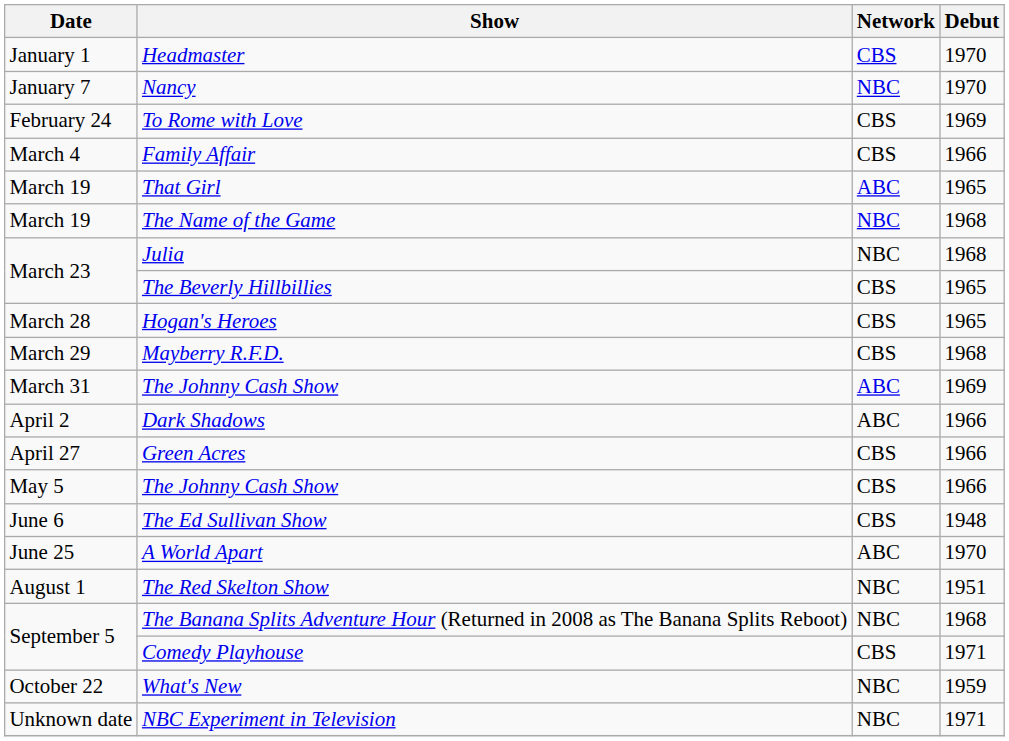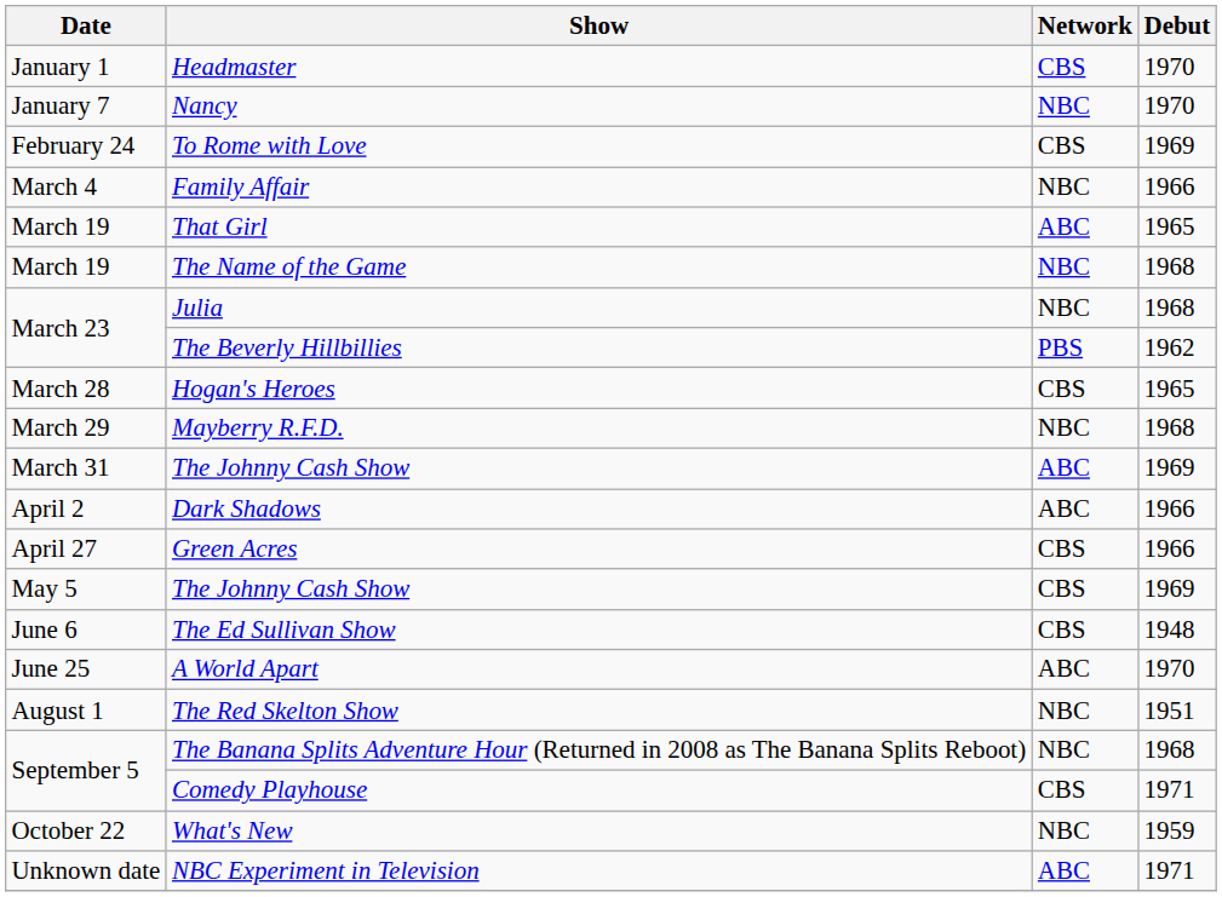 <table class="wikitable">
 <tr>
 <th>Date</th>
 <th>Show</th>
 <th>Network</th>
 <th>Debut</th>
 </tr>
 <tr>
 <td>January 1</td>
 <td><em><a href='#'>Headmaster</a></em></td>
 <td><a href='#'>CBS</a></td>
 <td>1970</td>
 </tr>
 <tr>
 <td>January 7</td>
 <td><em><a href='#'>Nancy</a></em></td>
 <td><a href='#'>NBC</a></td>
 <td>1970</td>
 </tr>
 <tr>
 <td>February 24</td>
 <td><em><a href='#'>To Rome with Love</a></em></td>
 <td>CBS</td>
 <td>1969</td>
 </tr>
 <tr>
 <td>March 4</td>
 <td><em><a href='#'>Family Affair</a></em></td>
-<td>CBS</td>
+<td>NBC</td>
 <td>1966</td>
 </tr>
 <tr>
 <td>March 19</td>
 <td><em><a href='#'>That Girl</a></em></td>
 <td><a href='#'>ABC</a></td>
 <td>1965</td>
 </tr>
 <tr>
 <td>March 19</td>
 <td><em><a href='#'>The Name of the Game</a></em></td>
 <td><a href='#'>NBC</a></td>
 <td>1968</td>
 </tr>
 <tr>
 <td rowspan="2">March 23</td>
 <td><em><a href='#'>Julia</a></em></td>
 <td>NBC</td>
 <td>1968</td>
 </tr>
 <tr>
 <td><em><a href='#'>The Beverly Hillbillies</a></em></td>
-<td>CBS</td>
-<td>1965</td>
+<td><a href='#'>PBS</a></td>
+<td>1962</td>
 </tr>
 <tr>
 <td>March 28</td>
 <td><em><a href='#'>Hogan's Heroes</a></em></td>
 <td>CBS</td>
 <td>1965</td>
 </tr>
 <tr>
 <td>March 29</td>
 <td><em><a href='#'>Mayberry R.F.D.</a></em></td>
-<td>CBS</td>
+<td>NBC</td>
 <td>1968</td>
 </tr>
 <tr>
 <td>March 31</td>
 <td><em><a href='#'>The Johnny Cash Show</a></em></td>
 <td><a href='#'>ABC</a></td>
 <td>1969</td>
 </tr>
 <tr>
 <td>April 2</td>
 <td><em><a href='#'>Dark Shadows</a></em></td>
 <td>ABC</td>
 <td>1966</td>
 </tr>
 <tr>
 <td>April 27</td>
 <td><em><a href='#'>Green Acres</a></em></td>
 <td>CBS</td>
 <td>1966</td>
 </tr>
 <tr>
 <td>May 5</td>
 <td><em><a href='#'>The Johnny Cash Show</a></em></td>
 <td>CBS</td>
-<td>1966</td>
+<td>1969</td>
 </tr>
 <tr>
 <td>June 6</td>
 <td><em><a href='#'>The Ed Sullivan Show</a></em></td>
 <td>CBS</td>
 <td>1948</td>
 </tr>
 <tr>
 <td>June 25</td>
 <td><em><a href='#'>A World Apart</a></em></td>
 <td>ABC</td>
 <td>1970</td>
 </tr>
 <tr>
 <td>August 1</td>
 <td><em><a href='#'>The Red Skelton Show</a></em></td>
 <td>NBC</td>
 <td>1951</td>
 </tr>
 <tr>
 <td rowspan=2>September 5</td>
 <td><em><a href='#'>The Banana Splits Adventure Hour</a></em> (Returned in 2008 as The Banana Splits Reboot)</td>
 <td>NBC</td>
 <td>1968</td>
 </tr>
 <tr>
 <td><em><a href='#'>Comedy Playhouse</a></em></td>
 <td>CBS</td>
 <td>1971</td>
 </tr>
 <tr>
 <td>October 22</td>
 <td><em><a href='#'>What's New</a></em></td>
 <td>NBC</td>
 <td>1959 </td>
 </tr>
 <tr>
 <td>Unknown date</td>
 <td><em><a href='#'>NBC Experiment in Television</a></em></td>
-<td>NBC</td>
+<td><a href='#'>ABC</a></td>
 <td>1971</td>
 </tr>
 <tr>
 </tr>
 </table>
